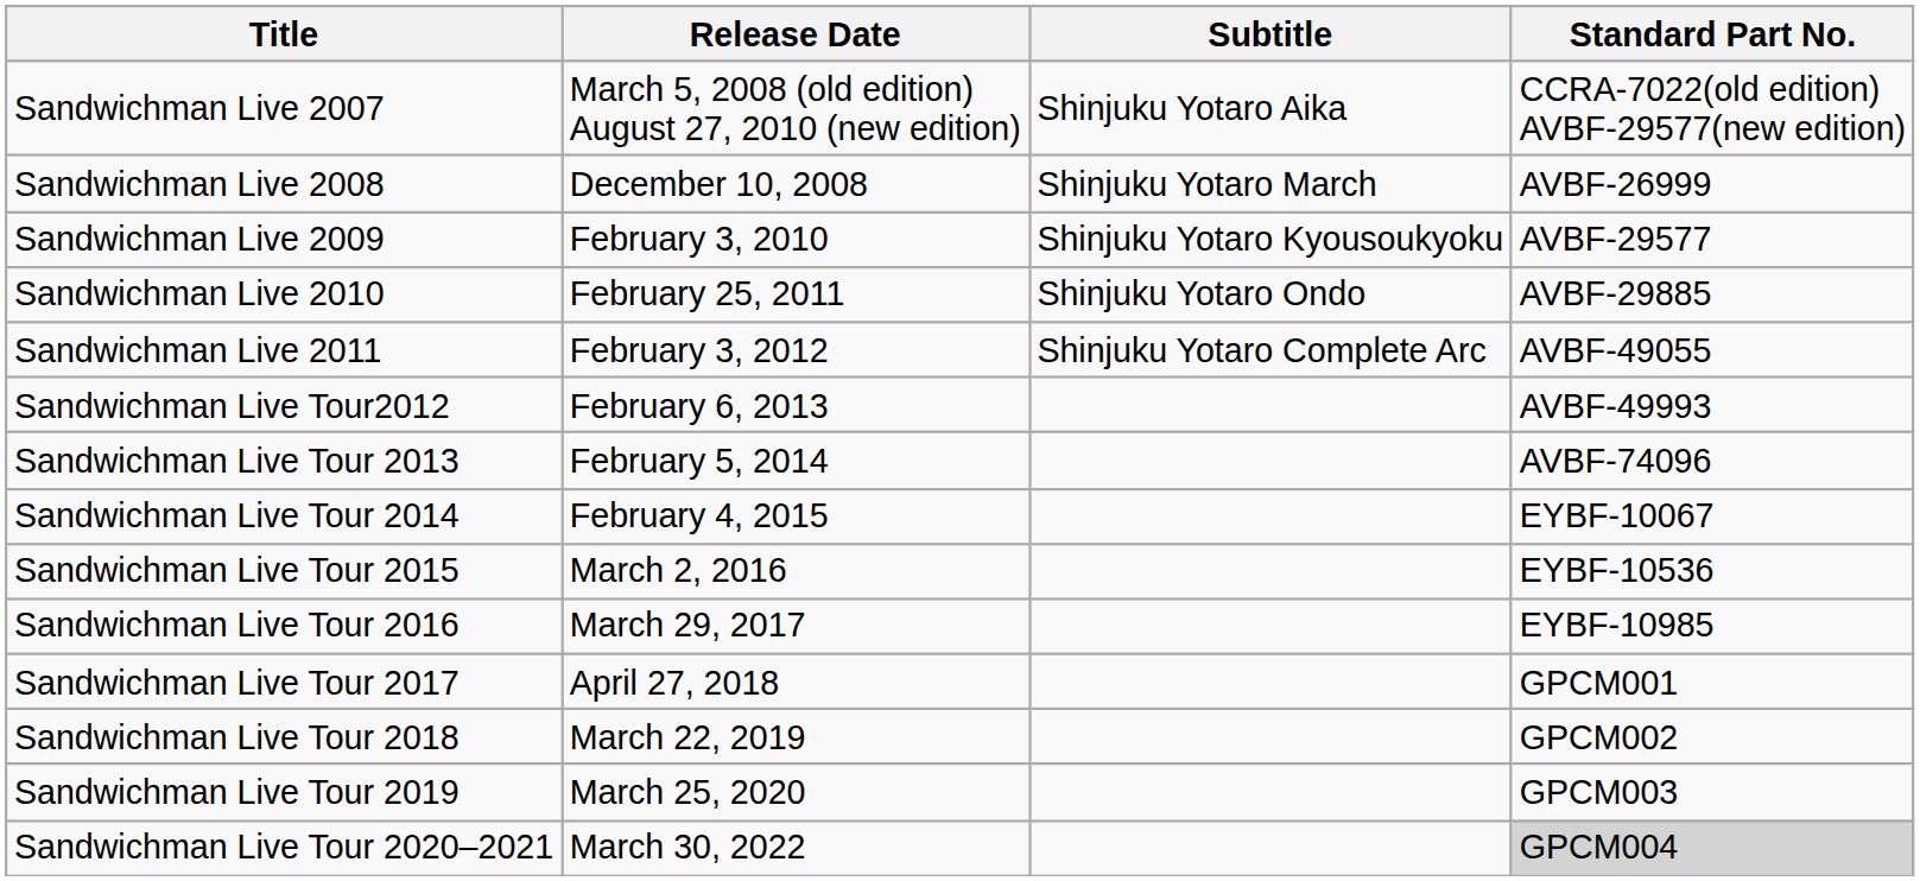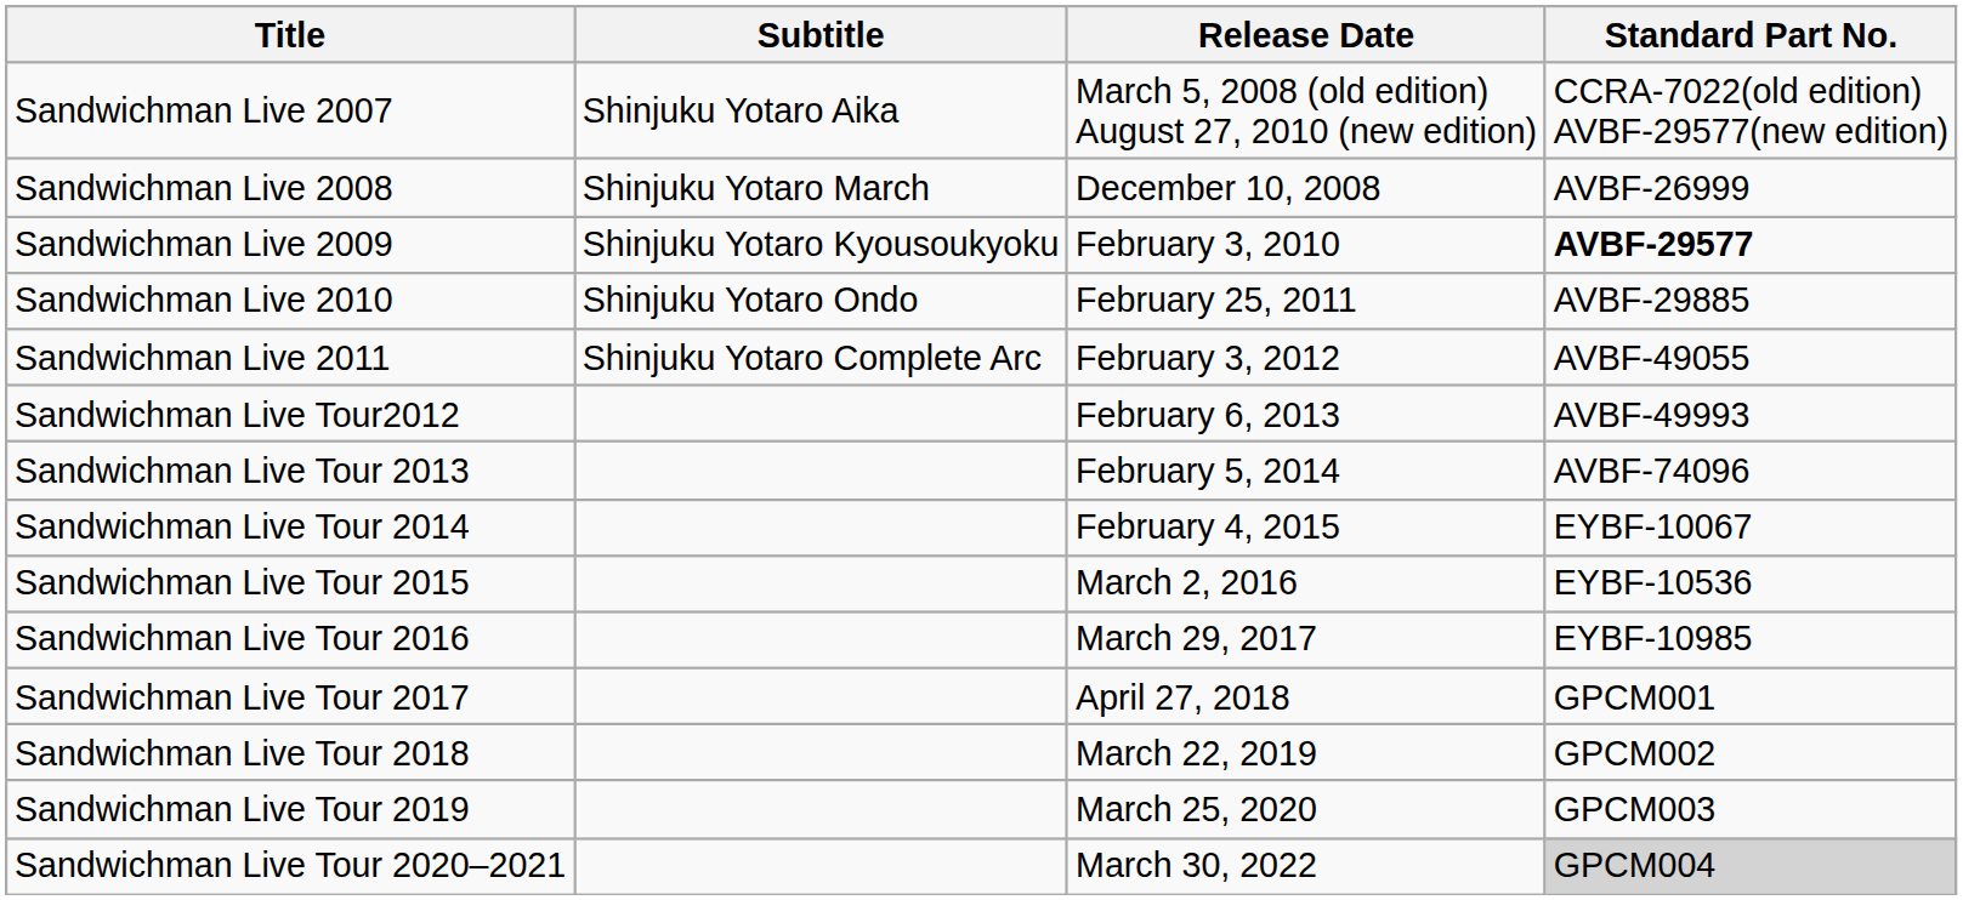 <table class="wikitable" style="text-align:left;font-size:small;">
 <tr>
 <th>Title</th>
+<th>Subtitle</th>
 <th>Release Date</th>
-<th>Subtitle</th>
 <th>Standard Part No.</th>
 </tr>
 <tr>
 <td>Sandwichman Live 2007</td>
+<td>Shinjuku Yotaro Aika</td>
 <td style="white-space:nowrap">March 5, 2008 (old edition) <br>August 27, 2010 (new edition)</td>
-<td>Shinjuku Yotaro Aika</td>
 <td>CCRA-7022(old edition)<br>AVBF-29577(new edition)</td>
 </tr>
 <tr>
 <td>Sandwichman Live 2008</td>
+<td>Shinjuku Yotaro March</td>
 <td>December 10, 2008</td>
-<td>Shinjuku Yotaro March</td>
 <td>AVBF-26999</td>
 </tr>
 <tr>
 <td>Sandwichman Live 2009</td>
+<td>Shinjuku Yotaro Kyousoukyoku</td>
 <td>February 3, 2010</td>
-<td>Shinjuku Yotaro Kyousoukyoku</td>
-<td>AVBF-29577</td>
+<td><strong>AVBF-29577</strong></td>
 </tr>
 <tr>
 <td>Sandwichman Live 2010</td>
+<td>Shinjuku Yotaro Ondo</td>
 <td>February 25, 2011</td>
-<td>Shinjuku Yotaro Ondo</td>
 <td>AVBF-29885</td>
 </tr>
 <tr>
 <td>Sandwichman Live 2011</td>
+<td>Shinjuku Yotaro Complete Arc</td>
 <td>February 3, 2012</td>
-<td>Shinjuku Yotaro Complete Arc</td>
 <td>AVBF-49055</td>
 </tr>
 <tr>
 <td style="white-space:nowrap">Sandwichman Live Tour2012</td>
+<td></td>
 <td>February 6, 2013</td>
-<td></td>
 <td>AVBF-49993</td>
 </tr>
 <tr>
 <td>Sandwichman Live Tour 2013</td>
+<td></td>
 <td>February 5, 2014</td>
-<td></td>
 <td>AVBF-74096</td>
 </tr>
 <tr>
 <td>Sandwichman Live Tour 2014</td>
+<td></td>
 <td>February 4, 2015</td>
-<td></td>
 <td>EYBF-10067</td>
 </tr>
 <tr>
 <td>Sandwichman Live Tour 2015</td>
+<td></td>
 <td>March 2, 2016</td>
-<td></td>
 <td>EYBF-10536</td>
 </tr>
 <tr>
 <td>Sandwichman Live Tour 2016</td>
+<td></td>
 <td>March 29, 2017</td>
-<td></td>
 <td>EYBF-10985</td>
 </tr>
 <tr>
 <td>Sandwichman Live Tour 2017</td>
+<td></td>
 <td>April 27, 2018</td>
-<td></td>
 <td>GPCM001</td>
 </tr>
 <tr>
 <td>Sandwichman Live Tour 2018</td>
+<td></td>
 <td>March 22, 2019</td>
-<td></td>
 <td>GPCM002</td>
 </tr>
 <tr>
 <td>Sandwichman Live Tour 2019</td>
+<td></td>
 <td>March 25, 2020</td>
-<td></td>
 <td>GPCM003</td>
 </tr>
 <tr>
 <td>Sandwichman Live Tour 2020–2021</td>
+<td></td>
 <td>March 30, 2022</td>
-<td></td>
 <td style="background: lightgrey;">GPCM004</td>
 </tr>
 </table>
